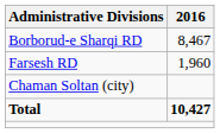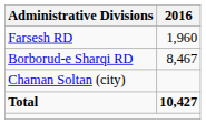 <table class="wikitable">
 <tr>
 <th>Administrative Divisions</th>
 <th>2016</th>
 </tr>
 <tr>
+<td><a href='#'>Farsesh RD</a></td>
+<td style="text-align: right;">1,960</td>
+</tr>
+<tr>
 <td><a href='#'>Borborud-e Sharqi RD</a></td>
 <td style="text-align: right;">8,467</td>
-</tr>
-<tr>
-<td><a href='#'>Farsesh RD</a></td>
-<td style="text-align: right;">1,960</td>
 </tr>
 <tr>
 <td><a href='#'>Chaman Soltan</a> (city)</td>
 <td style="text-align: right;"></td>
 </tr>
 <tr>
 <td><strong>Total</strong></td>
 <td style="text-align: right;"><strong>10,427</strong></td>
 </tr>
 <tr>
 <td colspan=2></td>
 </tr>
 </table>
